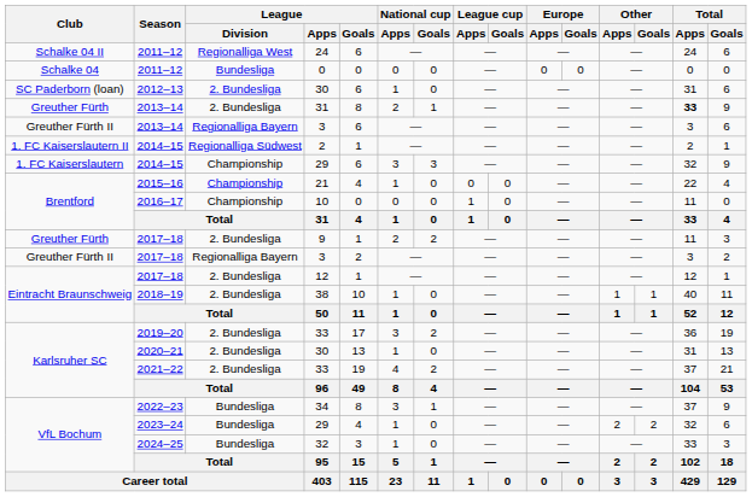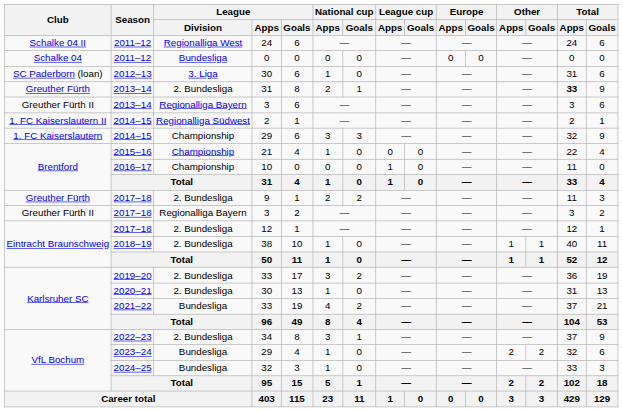 <table class="wikitable" style="text-align: center">
 <tr>
 <th rowspan="2">Club</th>
 <th rowspan="2">Season</th>
 <th colspan=3>League</th>
 <th colspan="2">National cup</th>
 <th colspan="2">League cup</th>
 <th colspan="2">Europe</th>
 <th colspan="2">Other</th>
 <th colspan="2">Total</th>
 </tr>
 <tr>
 <th>Division</th>
 <th>Apps</th>
 <th>Goals</th>
 <th>Apps</th>
 <th>Goals</th>
 <th>Apps</th>
 <th>Goals</th>
 <th>Apps</th>
 <th>Goals</th>
 <th>Apps</th>
 <th>Goals</th>
 <th>Apps</th>
 <th>Goals</th>
 </tr>
 <tr>
 <td><a href='#'>Schalke 04 II</a></td>
 <td><a href='#'>2011–12</a></td>
 <td><a href='#'>Regionalliga West</a></td>
 <td>24</td>
 <td>6</td>
 <td colspan="2">—</td>
 <td colspan="2">—</td>
 <td colspan="2">—</td>
 <td colspan="2">—</td>
 <td>24</td>
 <td>6</td>
 </tr>
 <tr>
 <td><a href='#'>Schalke 04</a></td>
 <td><a href='#'>2011–12</a></td>
 <td><a href='#'>Bundesliga</a></td>
 <td>0</td>
 <td>0</td>
 <td>0</td>
 <td>0</td>
 <td colspan="2">—</td>
 <td>0</td>
 <td>0</td>
 <td colspan="2">—</td>
 <td>0</td>
 <td>0</td>
 </tr>
 <tr>
 <td><a href='#'>SC Paderborn</a> (loan)</td>
 <td><a href='#'>2012–13</a></td>
-<td><a href='#'>2. Bundesliga</a></td>
+<td><a href='#'>3. Liga</a></td>
 <td>30</td>
 <td>6</td>
 <td>1</td>
 <td>0</td>
 <td colspan="2">—</td>
 <td colspan="2">—</td>
 <td colspan="2">—</td>
 <td>31</td>
 <td>6</td>
 </tr>
 <tr>
 <td><a href='#'>Greuther Fürth</a></td>
 <td><a href='#'>2013–14</a></td>
 <td>2. Bundesliga</td>
 <td>31</td>
 <td>8</td>
 <td>2</td>
 <td>1</td>
 <td colspan="2">—</td>
 <td colspan="2">—</td>
 <td colspan="2">—</td>
 <td><strong>33</strong></td>
 <td>9</td>
 </tr>
 <tr>
 <td>Greuther Fürth II</td>
 <td><a href='#'>2013–14</a></td>
 <td><a href='#'>Regionalliga Bayern</a></td>
 <td>3</td>
 <td>6</td>
 <td colspan="2">—</td>
 <td colspan="2">—</td>
 <td colspan="2">—</td>
 <td colspan="2">—</td>
 <td>3</td>
 <td>6</td>
 </tr>
 <tr>
 <td><a href='#'>1. FC Kaiserslautern II</a></td>
 <td><a href='#'>2014–15</a></td>
 <td><a href='#'>Regionalliga Südwest</a></td>
 <td>2</td>
 <td>1</td>
 <td colspan="2">—</td>
 <td colspan="2">—</td>
 <td colspan="2">—</td>
 <td colspan="2">—</td>
 <td>2</td>
 <td>1</td>
 </tr>
 <tr>
 <td><a href='#'>1. FC Kaiserslautern</a></td>
 <td><a href='#'>2014–15</a></td>
 <td>Championship</td>
 <td>29</td>
 <td>6</td>
 <td>3</td>
 <td>3</td>
 <td colspan="2">—</td>
 <td colspan="2">—</td>
 <td colspan="2">—</td>
 <td>32</td>
 <td>9</td>
 </tr>
 <tr>
 <td rowspan=3><a href='#'>Brentford</a></td>
 <td><a href='#'>2015–16</a></td>
 <td><a href='#'>Championship</a></td>
 <td>21</td>
 <td>4</td>
 <td>1</td>
 <td>0</td>
 <td>0</td>
 <td>0</td>
 <td colspan="2">—</td>
 <td colspan="2">—</td>
 <td>22</td>
 <td>4</td>
 </tr>
 <tr>
 <td><a href='#'>2016–17</a></td>
 <td>Championship</td>
 <td>10</td>
 <td>0</td>
 <td>0</td>
 <td>0</td>
 <td>1</td>
 <td>0</td>
 <td colspan="2">—</td>
 <td colspan="2">—</td>
 <td>11</td>
 <td>0</td>
 </tr>
 <tr>
 <th colspan="2">Total</th>
 <th>31</th>
 <th>4</th>
 <th>1</th>
 <th>0</th>
 <th>1</th>
 <th>0</th>
 <th colspan="2">—</th>
 <th colspan="2">—</th>
 <th>33</th>
 <th>4</th>
 </tr>
 <tr>
 <td><a href='#'>Greuther Fürth</a></td>
 <td><a href='#'>2017–18</a></td>
 <td>2. Bundesliga</td>
 <td>9</td>
 <td>1</td>
 <td>2</td>
 <td>2</td>
 <td colspan="2">—</td>
 <td colspan="2">—</td>
 <td colspan="2">—</td>
 <td>11</td>
 <td>3</td>
 </tr>
 <tr>
 <td>Greuther Fürth II</td>
 <td><a href='#'>2017–18</a></td>
 <td>Regionalliga Bayern</td>
 <td>3</td>
 <td>2</td>
 <td colspan="2">—</td>
 <td colspan="2">—</td>
 <td colspan="2">—</td>
 <td colspan="2">—</td>
 <td>3</td>
 <td>2</td>
 </tr>
 <tr>
 <td rowspan="3"><a href='#'>Eintracht Braunschweig</a></td>
 <td><a href='#'>2017–18</a></td>
 <td>2. Bundesliga</td>
 <td>12</td>
 <td>1</td>
 <td colspan="2">—</td>
 <td colspan="2">—</td>
 <td colspan="2">—</td>
 <td colspan="2">—</td>
 <td>12</td>
 <td>1</td>
 </tr>
 <tr>
 <td><a href='#'>2018–19</a></td>
 <td>2. Bundesliga</td>
 <td>38</td>
 <td>10</td>
 <td>1</td>
 <td>0</td>
 <td colspan="2">—</td>
 <td colspan="2">—</td>
 <td>1</td>
 <td>1</td>
 <td>40</td>
 <td>11</td>
 </tr>
 <tr>
 <th colspan="2">Total</th>
 <th>50</th>
 <th>11</th>
 <th>1</th>
 <th>0</th>
 <th colspan="2">—</th>
 <th colspan="2">—</th>
 <th>1</th>
 <th>1</th>
 <th>52</th>
 <th>12</th>
 </tr>
 <tr>
 <td rowspan="4"><a href='#'>Karlsruher SC</a></td>
 <td><a href='#'>2019–20</a></td>
 <td>2. Bundesliga</td>
 <td>33</td>
 <td>17</td>
 <td>3</td>
 <td>2</td>
 <td colspan="2">—</td>
 <td colspan="2">—</td>
 <td colspan="2">—</td>
 <td>36</td>
 <td>19</td>
 </tr>
 <tr>
 <td><a href='#'>2020–21</a></td>
 <td>2. Bundesliga</td>
 <td>30</td>
 <td>13</td>
 <td>1</td>
 <td>0</td>
 <td colspan="2">—</td>
 <td colspan="2">—</td>
 <td colspan="2">—</td>
 <td>31</td>
 <td>13</td>
 </tr>
 <tr>
 <td><a href='#'>2021–22</a></td>
-<td>2. Bundesliga</td>
+<td>Bundesliga</td>
 <td>33</td>
 <td>19</td>
 <td>4</td>
 <td>2</td>
 <td colspan="2">—</td>
 <td colspan="2">—</td>
 <td colspan="2">—</td>
 <td>37</td>
 <td>21</td>
 </tr>
 <tr>
 <th colspan="2">Total</th>
 <th>96</th>
 <th>49</th>
 <th>8</th>
 <th>4</th>
 <th colspan="2">—</th>
 <th colspan="2">—</th>
 <th colspan="2">—</th>
 <th>104</th>
 <th>53</th>
 </tr>
 <tr>
 <td rowspan="4"><a href='#'>VfL Bochum</a></td>
 <td><a href='#'>2022–23</a></td>
-<td>Bundesliga</td>
+<td>2. Bundesliga</td>
 <td>34</td>
 <td>8</td>
 <td>3</td>
 <td>1</td>
 <td colspan="2">—</td>
 <td colspan="2">—</td>
 <td colspan="2">—</td>
 <td>37</td>
 <td>9</td>
 </tr>
 <tr>
 <td><a href='#'>2023–24</a></td>
 <td>Bundesliga</td>
 <td>29</td>
 <td>4</td>
 <td>1</td>
 <td>0</td>
 <td colspan="2">—</td>
 <td colspan="2">—</td>
 <td>2</td>
 <td>2</td>
 <td>32</td>
 <td>6</td>
 </tr>
 <tr>
 <td><a href='#'>2024–25</a></td>
 <td>Bundesliga</td>
 <td>32</td>
 <td>3</td>
 <td>1</td>
 <td>0</td>
 <td colspan="2">—</td>
 <td colspan="2">—</td>
 <td colspan="2">—</td>
 <td>33</td>
 <td>3</td>
 </tr>
 <tr>
 <th colspan="2">Total</th>
 <th>95</th>
 <th>15</th>
 <th>5</th>
 <th>1</th>
 <th colspan="2">—</th>
 <th colspan="2">—</th>
 <th>2</th>
 <th>2</th>
 <th>102</th>
 <th>18</th>
 </tr>
 <tr>
 <th colspan="3">Career total</th>
 <th>403</th>
 <th>115</th>
 <th>23</th>
 <th>11</th>
 <th>1</th>
 <th>0</th>
 <th>0</th>
 <th>0</th>
 <th>3</th>
 <th>3</th>
 <th>429</th>
 <th>129</th>
 </tr>
 </table>
